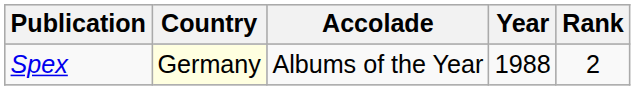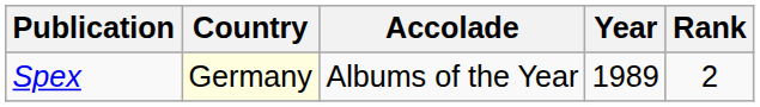 <table class="wikitable">
 <tr>
 <th>Publication</th>
 <th>Country</th>
 <th>Accolade</th>
 <th>Year</th>
 <th>Rank</th>
 </tr>
 <tr>
 <td><em><a href='#'>Spex</a></em></td>
 <td style="background: lightyellow;">Germany</td>
 <td>Albums of the Year</td>
-<td>1988</td>
+<td>1989</td>
 <td style="text-align:center;">2</td>
 </tr>
 </table>
